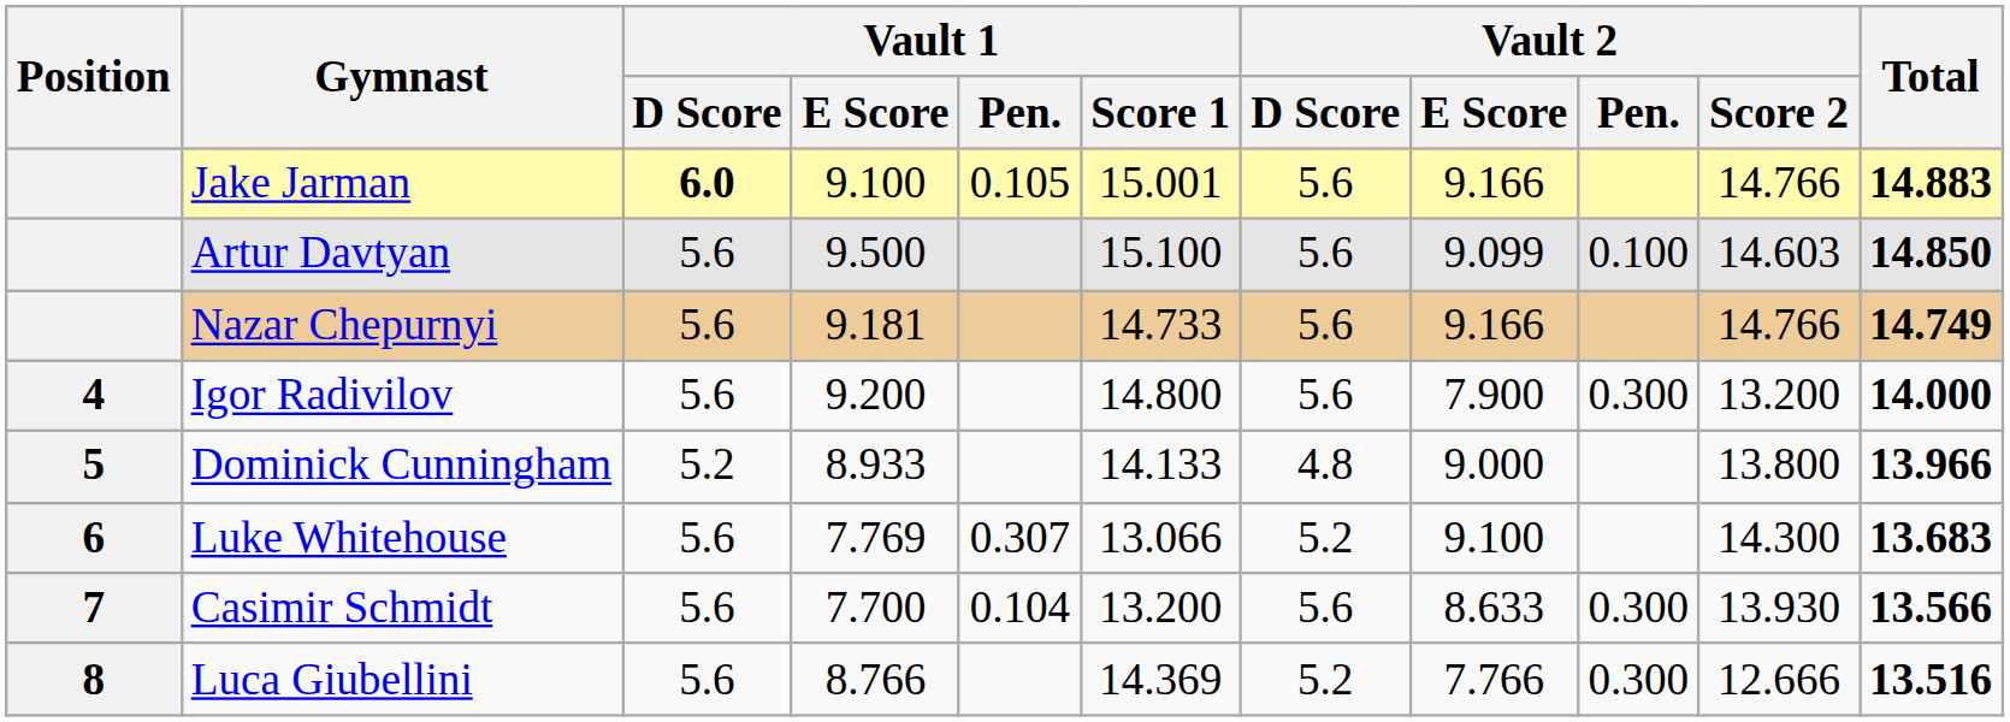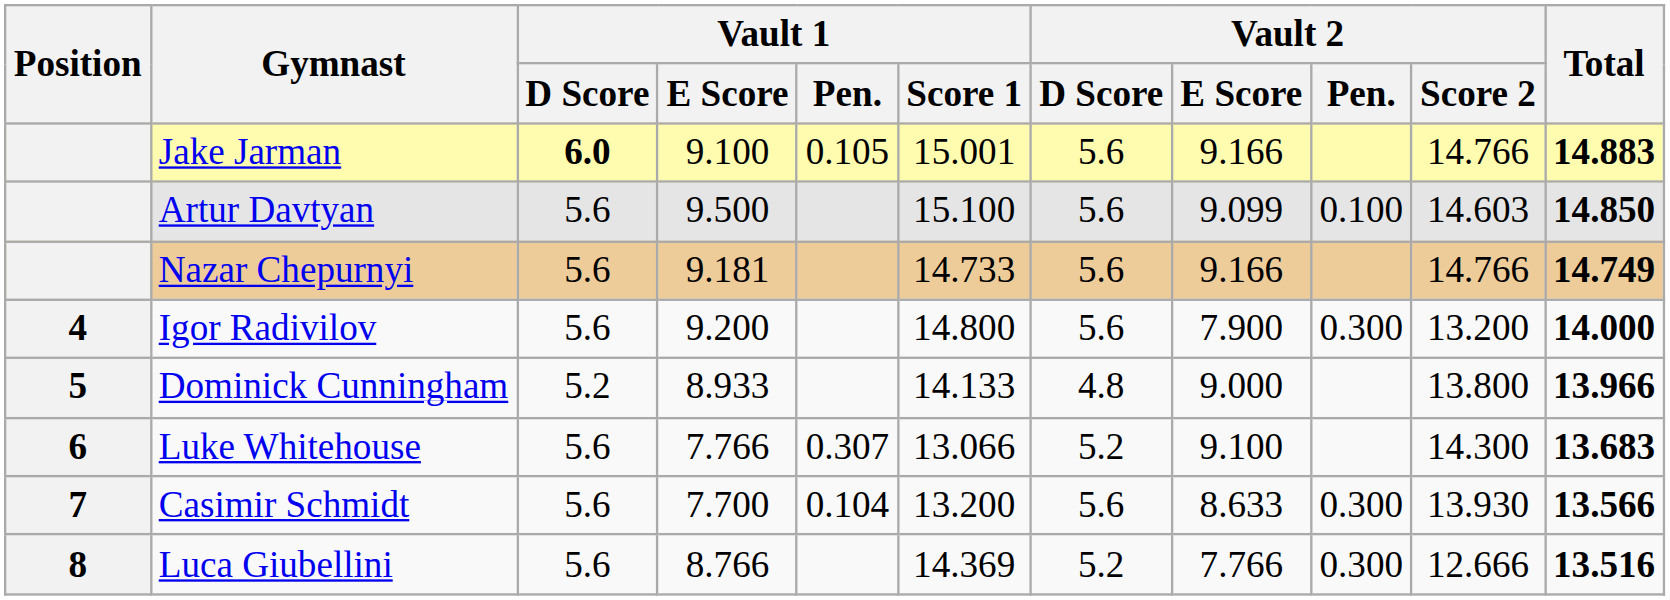 <table style="text-align:center;" class="wikitable sortable">
 <tr>
 <th rowspan="2">Position</th>
 <th rowspan="2">Gymnast</th>
 <th colspan="4">Vault 1</th>
 <th colspan="4">Vault 2</th>
 <th rowspan="2">Total</th>
 </tr>
 <tr>
 <th>D Score</th>
 <th>E Score</th>
 <th>Pen.</th>
 <th>Score 1</th>
 <th>D Score</th>
 <th>E Score</th>
 <th>Pen.</th>
 <th>Score 2</th>
 </tr>
 <tr style="background:#fffcaf;">
 <th scope="row" style="text-align:center"></th>
 <td align=left> <a href='#'>Jake Jarman</a></td>
 <td><strong>6.0</strong></td>
 <td>9.100</td>
 <td>0.105</td>
 <td>15.001</td>
 <td>5.6</td>
 <td>9.166</td>
 <td></td>
 <td>14.766</td>
 <td><strong>14.883</strong></td>
 </tr>
 <tr style="background:#e5e5e5;">
 <th scope="row" style="text-align:center"></th>
 <td align=left> <a href='#'>Artur Davtyan</a></td>
 <td>5.6</td>
 <td>9.500</td>
 <td></td>
 <td>15.100</td>
 <td>5.6</td>
 <td>9.099</td>
 <td>0.100</td>
 <td>14.603</td>
 <td><strong>14.850</strong></td>
 </tr>
 <tr style="background:#ec9;">
 <th scope="row" style="text-align:center"></th>
 <td align=left> <a href='#'>Nazar Chepurnyi</a></td>
 <td>5.6</td>
 <td>9.181</td>
 <td></td>
 <td>14.733</td>
 <td>5.6</td>
 <td>9.166</td>
 <td></td>
 <td>14.766</td>
 <td><strong>14.749</strong></td>
 </tr>
 <tr>
 <th>4</th>
 <td align=left> <a href='#'>Igor Radivilov</a></td>
 <td>5.6</td>
 <td>9.200</td>
 <td></td>
 <td>14.800</td>
 <td>5.6</td>
 <td>7.900</td>
 <td>0.300</td>
 <td>13.200</td>
 <td><strong>14.000</strong></td>
 </tr>
 <tr>
 <th>5</th>
 <td align=left> <a href='#'>Dominick Cunningham</a></td>
 <td>5.2</td>
 <td>8.933</td>
 <td></td>
 <td>14.133</td>
 <td>4.8</td>
 <td>9.000</td>
 <td></td>
 <td>13.800</td>
 <td><strong>13.966</strong></td>
 </tr>
 <tr>
 <th>6</th>
 <td align=left> <a href='#'>Luke Whitehouse</a></td>
 <td>5.6</td>
-<td>7.769</td>
+<td>7.766</td>
 <td>0.307</td>
 <td>13.066</td>
 <td>5.2</td>
 <td>9.100</td>
 <td></td>
 <td>14.300</td>
 <td><strong>13.683</strong></td>
 </tr>
 <tr>
 <th>7</th>
 <td align=left> <a href='#'>Casimir Schmidt</a></td>
 <td>5.6</td>
 <td>7.700</td>
 <td>0.104</td>
 <td>13.200</td>
 <td>5.6</td>
 <td>8.633</td>
 <td>0.300</td>
 <td>13.930</td>
 <td><strong>13.566</strong></td>
 </tr>
 <tr>
 <th>8</th>
 <td align=left> <a href='#'>Luca Giubellini</a></td>
 <td>5.6</td>
 <td>8.766</td>
 <td></td>
 <td>14.369</td>
 <td>5.2</td>
 <td>7.766</td>
 <td>0.300</td>
 <td>12.666</td>
 <td><strong>13.516</strong></td>
 </tr>
 </table>
